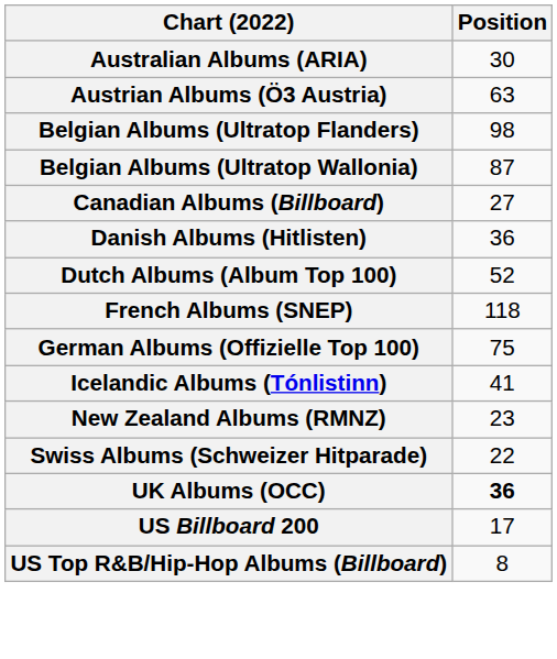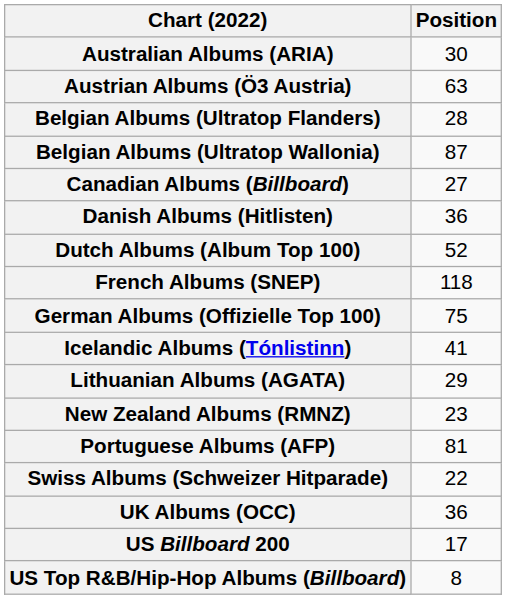 <table class="wikitable sortable plainrowheaders" style="text-align:center">
 <tr>
 <th scope="col">Chart (2022)</th>
 <th scope="col">Position</th>
 </tr>
 <tr>
 <th scope="row">Australian Albums (ARIA)</th>
 <td>30</td>
 </tr>
 <tr>
 <th scope="row">Austrian Albums (Ö3 Austria)</th>
 <td>63</td>
 </tr>
 <tr>
 <th scope="row">Belgian Albums (Ultratop Flanders)</th>
-<td>98</td>
+<td>28</td>
 </tr>
 <tr>
 <th scope="row">Belgian Albums (Ultratop Wallonia)</th>
 <td>87</td>
 </tr>
 <tr>
 <th scope="row">Canadian Albums (<em>Billboard</em>)</th>
 <td>27</td>
 </tr>
 <tr>
 <th scope="row">Danish Albums (Hitlisten)</th>
 <td>36</td>
 </tr>
 <tr>
 <th scope="row">Dutch Albums (Album Top 100)</th>
 <td>52</td>
 </tr>
 <tr>
 <th scope="row">French Albums (SNEP)</th>
 <td>118</td>
 </tr>
 <tr>
 <th scope="row">German Albums (Offizielle Top 100)</th>
 <td>75</td>
 </tr>
 <tr>
 <th scope="row">Icelandic Albums (<a href='#'>Tónlistinn</a>)</th>
 <td>41</td>
 </tr>
 <tr>
+<th scope="row">Lithuanian Albums (AGATA)</th>
+<td>29</td>
+</tr>
+<tr>
 <th scope="row">New Zealand Albums (RMNZ)</th>
 <td>23</td>
+</tr>
+<tr>
+<th scope="row">Portuguese Albums (AFP)</th>
+<td>81</td>
 </tr>
 <tr>
 <th scope="row">Swiss Albums (Schweizer Hitparade)</th>
 <td>22</td>
 </tr>
 <tr>
 <th scope="row">UK Albums (OCC)</th>
-<td><strong>36</strong></td>
+<td>36</td>
 </tr>
 <tr>
 <th scope="row">US <em>Billboard</em> 200</th>
 <td>17</td>
 </tr>
 <tr>
 <th scope="row">US Top R&B/Hip-Hop Albums (<em>Billboard</em>)</th>
 <td>8</td>
 </tr>
 </table>
